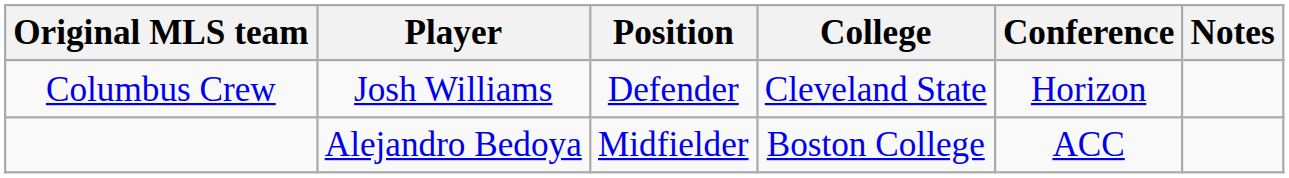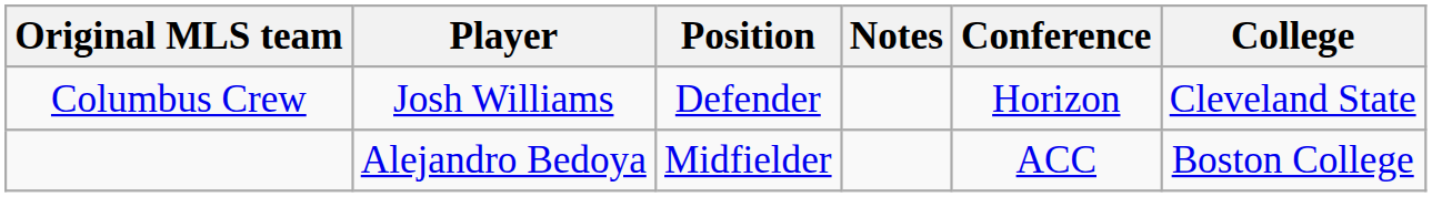 <table class="wikitable sortable" style="text-align:center">
 <tr>
 <th>Original MLS team</th>
 <th>Player</th>
 <th>Position</th>
+<th>Notes</th>
+<th>Conference</th>
 <th>College</th>
-<th>Conference</th>
-<th>Notes</th>
 </tr>
 <tr>
 <td><a href='#'>Columbus Crew</a></td>
 <td><a href='#'>Josh Williams</a></td>
 <td><a href='#'>Defender</a></td>
+<td></td>
+<td><a href='#'>Horizon</a></td>
 <td><a href='#'>Cleveland State</a></td>
-<td><a href='#'>Horizon</a></td>
-<td></td>
 </tr>
 <tr>
 <td></td>
 <td><a href='#'>Alejandro Bedoya</a></td>
 <td><a href='#'>Midfielder</a></td>
+<td></td>
+<td><a href='#'>ACC</a></td>
 <td><a href='#'>Boston College</a></td>
-<td><a href='#'>ACC</a></td>
-<td></td>
 </tr>
 </table>
